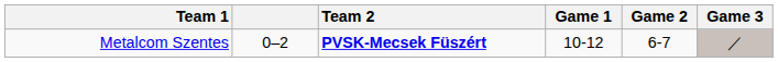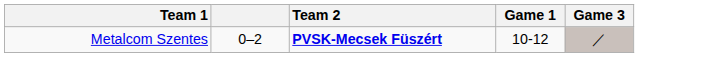 <table class=wikitable style="text-align:center">
 <tr>
 <th style="width:225px; text-align:right;">Team 1</th>
 <th style="width:80px;"></th>
 <th style="width:225px; text-align:left;">Team 2</th>
 <th style="width:70px;">Game 1</th>
-<th style="width:70px;">Game 2</th>
 <th style="width:70px;">Game 3</th>
 </tr>
 <tr>
 <td align=right><a href='#'>Metalcom Szentes</a> </td>
 <td>0–2</td>
 <td align=left> <strong><a href='#'>PVSK-Mecsek Füszért</a></strong></td>
 <td>10-12</td>
-<td>6-7</td>
 <td bgcolor=#c9c0bb>／</td>
 </tr>
 </table>
